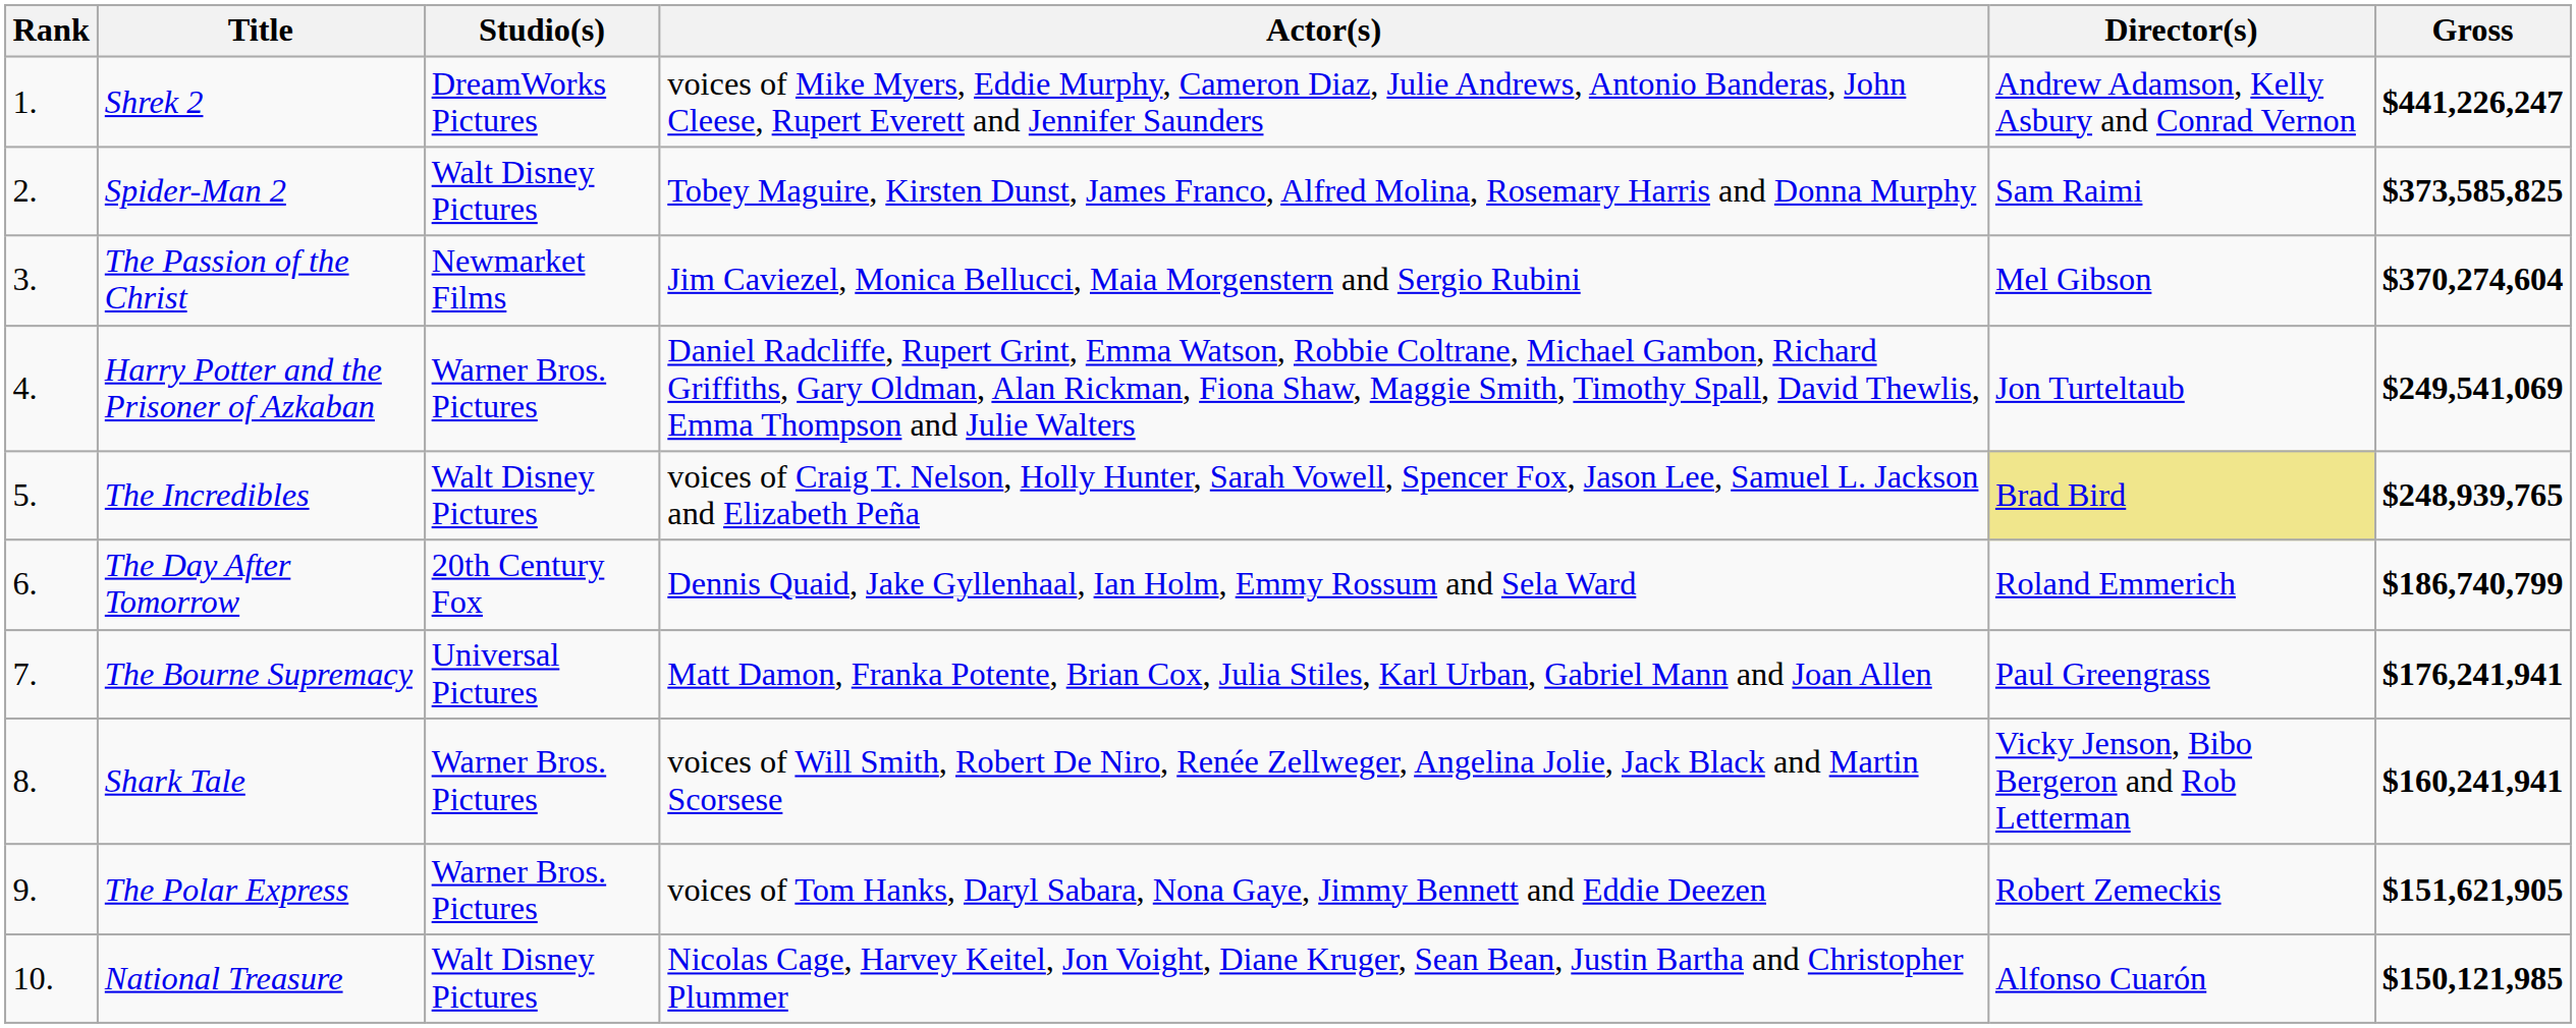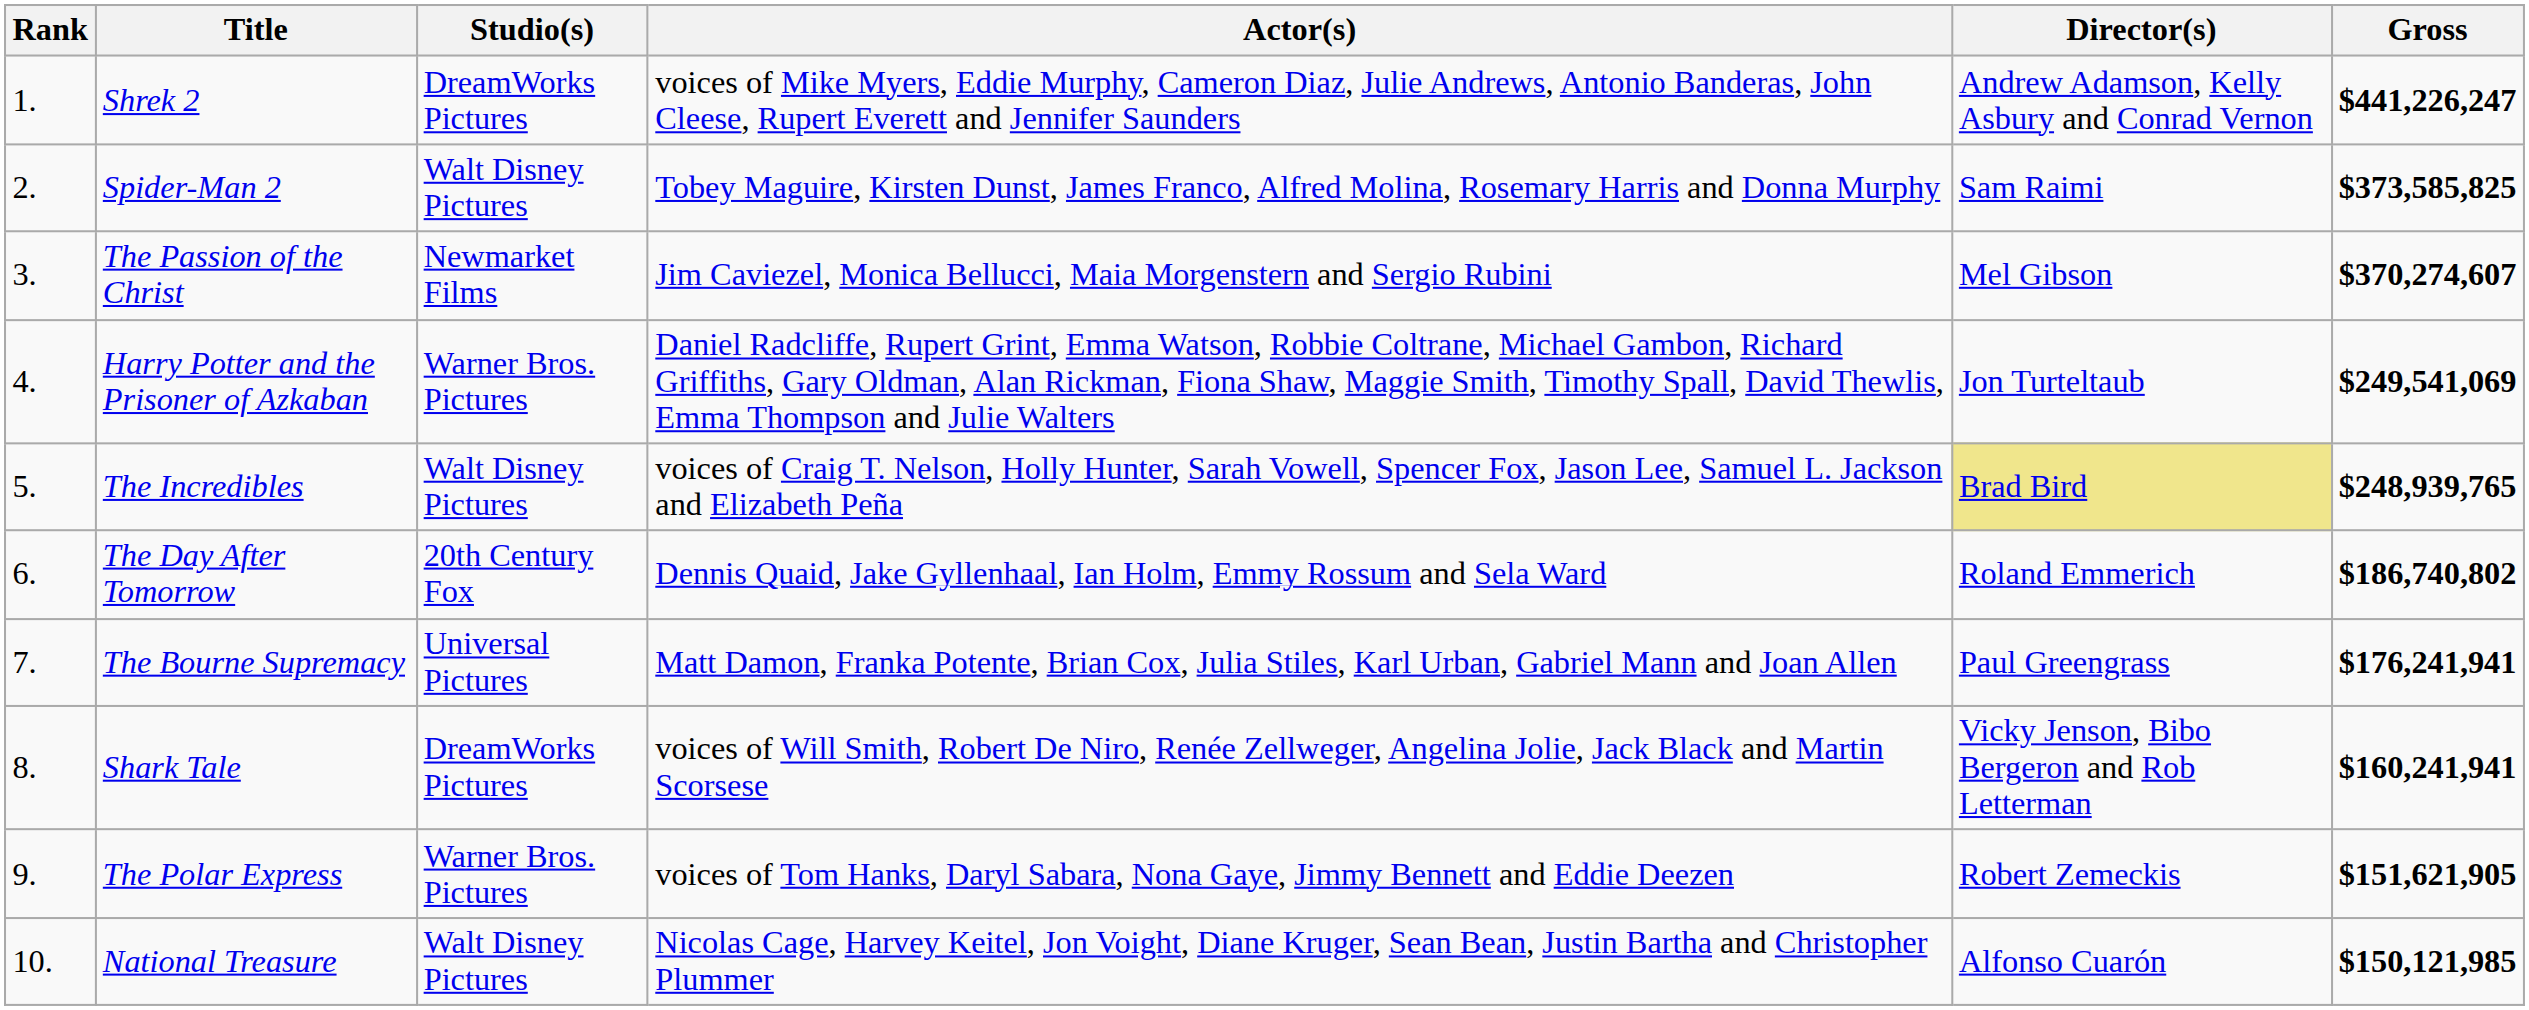 <table class="wikitable">
 <tr>
 <th>Rank</th>
 <th>Title</th>
 <th>Studio(s)</th>
 <th>Actor(s)</th>
 <th>Director(s)</th>
 <th>Gross</th>
 </tr>
 <tr>
 <td>1.</td>
 <td><em><a href='#'>Shrek 2</a></em></td>
 <td><a href='#'>DreamWorks Pictures</a></td>
 <td>voices of <a href='#'>Mike Myers</a>, <a href='#'>Eddie Murphy</a>, <a href='#'>Cameron Diaz</a>, <a href='#'>Julie Andrews</a>, <a href='#'>Antonio Banderas</a>, <a href='#'>John Cleese</a>, <a href='#'>Rupert Everett</a> and <a href='#'>Jennifer Saunders</a></td>
 <td><a href='#'>Andrew Adamson</a>, <a href='#'>Kelly Asbury</a> and <a href='#'>Conrad Vernon</a></td>
 <td><strong>$441,226,247</strong></td>
 </tr>
 <tr>
 <td>2.</td>
 <td><em><a href='#'>Spider-Man 2</a></em></td>
 <td><a href='#'>Walt Disney Pictures</a></td>
 <td><a href='#'>Tobey Maguire</a>, <a href='#'>Kirsten Dunst</a>, <a href='#'>James Franco</a>, <a href='#'>Alfred Molina</a>, <a href='#'>Rosemary Harris</a> and <a href='#'>Donna Murphy</a></td>
 <td><a href='#'>Sam Raimi</a></td>
 <td><strong>$373,585,825</strong></td>
 </tr>
 <tr>
 <td>3.</td>
 <td><em><a href='#'>The Passion of the Christ</a></em></td>
 <td><a href='#'>Newmarket Films</a></td>
 <td><a href='#'>Jim Caviezel</a>, <a href='#'>Monica Bellucci</a>, <a href='#'>Maia Morgenstern</a> and <a href='#'>Sergio Rubini</a></td>
 <td><a href='#'>Mel Gibson</a></td>
-<td><strong>$370,274,604</strong></td>
+<td><strong>$370,274,607</strong></td>
 </tr>
 <tr>
 <td>4.</td>
 <td><em><a href='#'>Harry Potter and the Prisoner of Azkaban</a></em></td>
 <td><a href='#'>Warner Bros. Pictures</a></td>
 <td><a href='#'>Daniel Radcliffe</a>, <a href='#'>Rupert Grint</a>, <a href='#'>Emma Watson</a>, <a href='#'>Robbie Coltrane</a>, <a href='#'>Michael Gambon</a>, <a href='#'>Richard Griffiths</a>, <a href='#'>Gary Oldman</a>, <a href='#'>Alan Rickman</a>, <a href='#'>Fiona Shaw</a>, <a href='#'>Maggie Smith</a>, <a href='#'>Timothy Spall</a>, <a href='#'>David Thewlis</a>, <a href='#'>Emma Thompson</a> and <a href='#'>Julie Walters</a></td>
 <td><a href='#'>Jon Turteltaub</a></td>
 <td><strong>$249,541,069</strong></td>
 </tr>
 <tr>
 <td>5.</td>
 <td><em><a href='#'>The Incredibles</a></em></td>
 <td><a href='#'>Walt Disney Pictures</a></td>
 <td>voices of <a href='#'>Craig T. Nelson</a>, <a href='#'>Holly Hunter</a>, <a href='#'>Sarah Vowell</a>, <a href='#'>Spencer Fox</a>, <a href='#'>Jason Lee</a>, <a href='#'>Samuel L. Jackson</a> and <a href='#'>Elizabeth Peña</a></td>
 <td style="background: khaki;"><a href='#'>Brad Bird</a></td>
 <td><strong>$248,939,765</strong></td>
 </tr>
 <tr>
 <td>6.</td>
 <td><em><a href='#'>The Day After Tomorrow</a></em></td>
 <td><a href='#'>20th Century Fox</a></td>
 <td><a href='#'>Dennis Quaid</a>, <a href='#'>Jake Gyllenhaal</a>, <a href='#'>Ian Holm</a>, <a href='#'>Emmy Rossum</a> and <a href='#'>Sela Ward</a></td>
 <td><a href='#'>Roland Emmerich</a></td>
-<td><strong>$186,740,799</strong></td>
+<td><strong>$186,740,802</strong></td>
 </tr>
 <tr>
 <td>7.</td>
 <td><em><a href='#'>The Bourne Supremacy</a></em></td>
 <td><a href='#'>Universal Pictures</a></td>
 <td><a href='#'>Matt Damon</a>, <a href='#'>Franka Potente</a>, <a href='#'>Brian Cox</a>, <a href='#'>Julia Stiles</a>, <a href='#'>Karl Urban</a>, <a href='#'>Gabriel Mann</a> and <a href='#'>Joan Allen</a></td>
 <td><a href='#'>Paul Greengrass</a></td>
 <td><strong>$176,241,941</strong></td>
 </tr>
 <tr>
 <td>8.</td>
 <td><em><a href='#'>Shark Tale</a></em></td>
-<td><a href='#'>Warner Bros. Pictures</a></td>
+<td><a href='#'>DreamWorks Pictures</a></td>
 <td>voices of <a href='#'>Will Smith</a>, <a href='#'>Robert De Niro</a>, <a href='#'>Renée Zellweger</a>, <a href='#'>Angelina Jolie</a>, <a href='#'>Jack Black</a> and <a href='#'>Martin Scorsese</a></td>
 <td><a href='#'>Vicky Jenson</a>, <a href='#'>Bibo Bergeron</a> and <a href='#'>Rob Letterman</a></td>
 <td><strong>$160,241,941</strong></td>
 </tr>
 <tr>
 <td>9.</td>
 <td><em><a href='#'>The Polar Express</a></em></td>
 <td><a href='#'>Warner Bros. Pictures</a></td>
 <td>voices of <a href='#'>Tom Hanks</a>, <a href='#'>Daryl Sabara</a>, <a href='#'>Nona Gaye</a>, <a href='#'>Jimmy Bennett</a> and <a href='#'>Eddie Deezen</a></td>
 <td><a href='#'>Robert Zemeckis</a></td>
 <td><strong>$151,621,905</strong></td>
 </tr>
 <tr>
 <td>10.</td>
 <td><em><a href='#'>National Treasure</a></em></td>
 <td><a href='#'>Walt Disney Pictures</a></td>
 <td><a href='#'>Nicolas Cage</a>, <a href='#'>Harvey Keitel</a>, <a href='#'>Jon Voight</a>, <a href='#'>Diane Kruger</a>, <a href='#'>Sean Bean</a>, <a href='#'>Justin Bartha</a> and <a href='#'>Christopher Plummer</a></td>
 <td><a href='#'>Alfonso Cuarón</a></td>
 <td><strong>$150,121,985</strong></td>
 </tr>
 </table>
